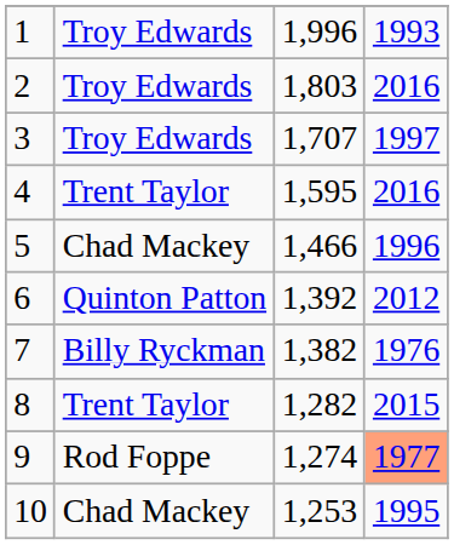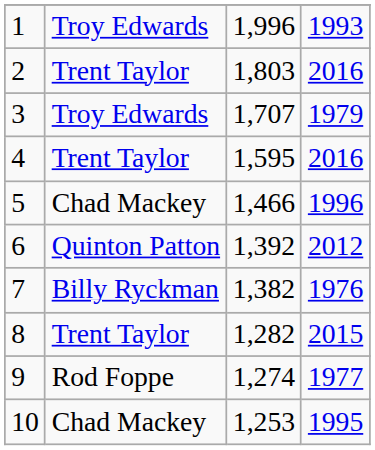 <table class="wikitable">
 <tr>
 </tr>
 <tr>
 <td>1</td>
 <td><a href='#'>Troy Edwards</a></td>
 <td>1,996</td>
 <td><a href='#'>1993</a></td>
 </tr>
 <tr>
 <td>2</td>
-<td><a href='#'>Troy Edwards</a></td>
+<td><a href='#'>Trent Taylor</a></td>
 <td>1,803</td>
 <td><a href='#'>2016</a></td>
 </tr>
 <tr>
 <td>3</td>
 <td><a href='#'>Troy Edwards</a></td>
 <td>1,707</td>
-<td><a href='#'>1997</a></td>
+<td><a href='#'>1979</a></td>
 </tr>
 <tr>
 <td>4</td>
 <td><a href='#'>Trent Taylor</a></td>
 <td>1,595</td>
 <td><a href='#'>2016</a></td>
 </tr>
 <tr>
 <td>5</td>
 <td>Chad Mackey</td>
 <td>1,466</td>
 <td><a href='#'>1996</a></td>
 </tr>
 <tr>
 <td>6</td>
 <td><a href='#'>Quinton Patton</a></td>
 <td>1,392</td>
 <td><a href='#'>2012</a></td>
 </tr>
 <tr>
 <td>7</td>
 <td><a href='#'>Billy Ryckman</a></td>
 <td>1,382</td>
 <td><a href='#'>1976</a></td>
 </tr>
 <tr>
 <td>8</td>
 <td><a href='#'>Trent Taylor</a></td>
 <td>1,282</td>
 <td><a href='#'>2015</a></td>
 </tr>
 <tr>
 <td>9</td>
 <td>Rod Foppe</td>
 <td>1,274</td>
-<td style="background: lightsalmon;"><a href='#'>1977</a></td>
+<td><a href='#'>1977</a></td>
 </tr>
 <tr>
 <td>10</td>
 <td>Chad Mackey</td>
 <td>1,253</td>
 <td><a href='#'>1995</a></td>
 </tr>
 </table>
